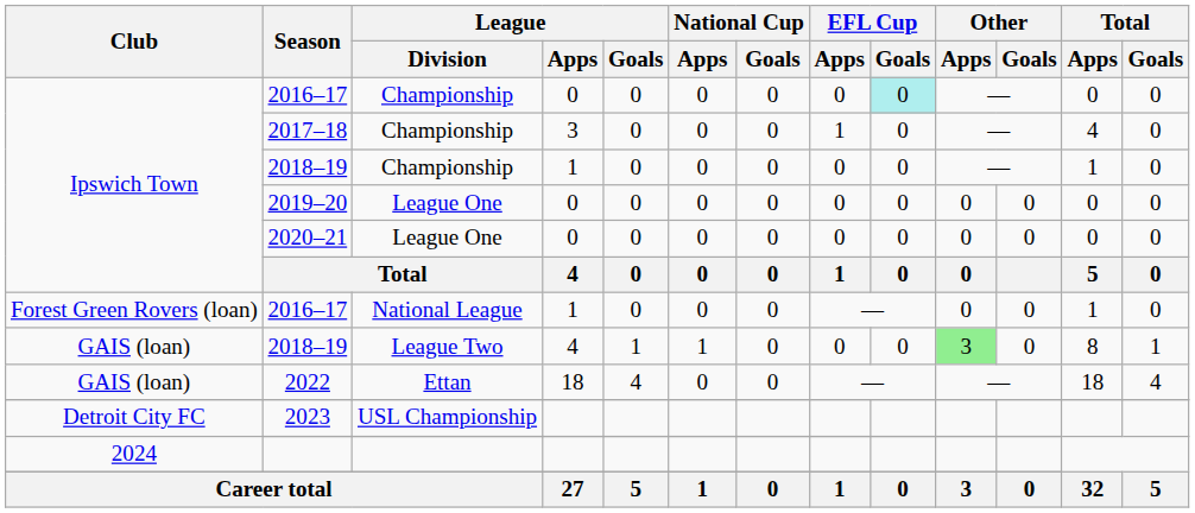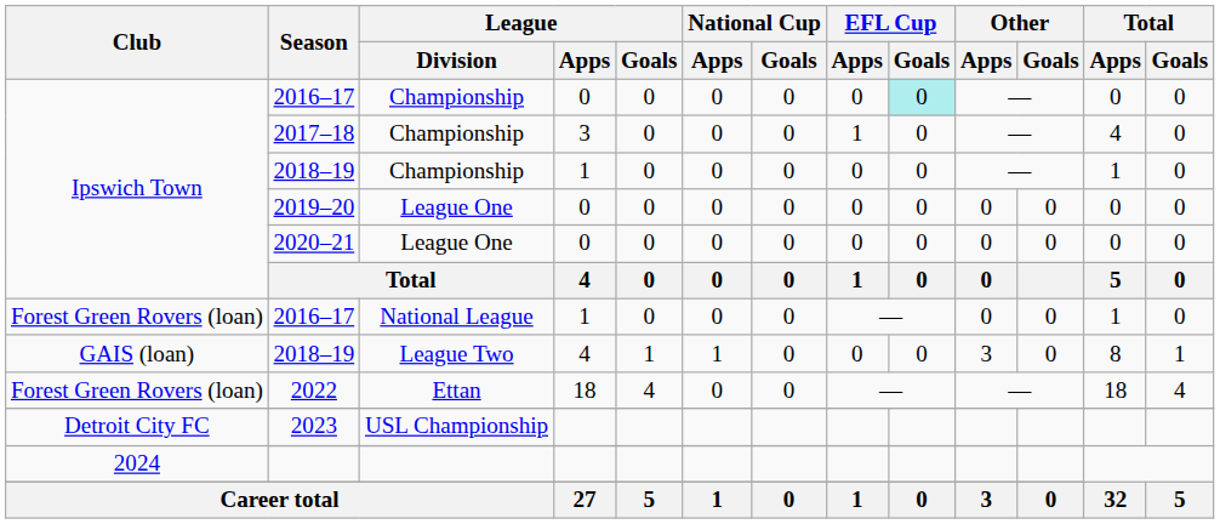 <table class=wikitable style="text-align: center;">
 <tr>
 <th rowspan=2>Club</th>
 <th rowspan=2>Season</th>
 <th colspan=3>League</th>
 <th colspan=2>National Cup</th>
 <th colspan=2><a href='#'>EFL Cup</a></th>
 <th colspan=2>Other</th>
 <th colspan=2>Total</th>
 </tr>
 <tr>
 <th>Division</th>
 <th>Apps</th>
 <th>Goals</th>
 <th>Apps</th>
 <th>Goals</th>
 <th>Apps</th>
 <th>Goals</th>
 <th>Apps</th>
 <th>Goals</th>
 <th>Apps</th>
 <th>Goals</th>
 </tr>
 <tr>
 <td rowspan="6" align="center"><a href='#'>Ipswich Town</a></td>
 <td><a href='#'>2016–17</a></td>
 <td><a href='#'>Championship</a></td>
 <td>0</td>
 <td>0</td>
 <td>0</td>
 <td>0</td>
 <td>0</td>
 <td style="background: paleturquoise;">0</td>
 <td colspan="2">—</td>
 <td>0</td>
 <td>0</td>
 </tr>
 <tr>
 <td><a href='#'>2017–18</a></td>
 <td>Championship</td>
 <td>3</td>
 <td>0</td>
 <td>0</td>
 <td>0</td>
 <td>1</td>
 <td>0</td>
 <td colspan="2">—</td>
 <td>4</td>
 <td>0</td>
 </tr>
 <tr>
 <td><a href='#'>2018–19</a></td>
 <td>Championship</td>
 <td>1</td>
 <td>0</td>
 <td>0</td>
 <td>0</td>
 <td>0</td>
 <td>0</td>
 <td colspan="2">—</td>
 <td>1</td>
 <td>0</td>
 </tr>
 <tr>
 <td><a href='#'>2019–20</a></td>
 <td><a href='#'>League One</a></td>
 <td>0</td>
 <td>0</td>
 <td>0</td>
 <td>0</td>
 <td>0</td>
 <td>0</td>
 <td>0</td>
 <td>0</td>
 <td>0</td>
 <td>0</td>
 </tr>
 <tr>
 <td><a href='#'>2020–21</a></td>
 <td>League One</td>
 <td>0</td>
 <td>0</td>
 <td>0</td>
 <td>0</td>
 <td>0</td>
 <td>0</td>
 <td>0</td>
 <td>0</td>
 <td>0</td>
 <td>0</td>
 </tr>
 <tr>
 <th colspan="2">Total</th>
 <th>4</th>
 <th>0</th>
 <th>0</th>
 <th>0</th>
 <th>1</th>
 <th>0</th>
 <th>0</th>
 <th 0></th>
 <th>5</th>
 <th>0</th>
 </tr>
 <tr>
 <td><a href='#'>Forest Green Rovers</a> (loan)</td>
 <td><a href='#'>2016–17</a></td>
 <td><a href='#'>National League</a></td>
 <td>1</td>
 <td>0</td>
 <td>0</td>
 <td>0</td>
 <td colspan="2">—</td>
 <td>0</td>
 <td>0</td>
 <td>1</td>
 <td>0</td>
 </tr>
 <tr>
 <td><a href='#'>GAIS</a> (loan)</td>
 <td><a href='#'>2018–19</a></td>
 <td><a href='#'>League Two</a></td>
 <td>4</td>
 <td>1</td>
 <td>1</td>
 <td>0</td>
 <td>0</td>
 <td>0</td>
-<td style="background: lightgreen;">3</td>
+<td>3</td>
 <td>0</td>
 <td>8</td>
 <td>1</td>
 </tr>
 <tr>
-<td><a href='#'>GAIS</a> (loan)</td>
+<td><a href='#'>Forest Green Rovers</a> (loan)</td>
 <td><a href='#'>2022</a></td>
 <td><a href='#'>Ettan</a></td>
 <td>18</td>
 <td>4</td>
 <td>0</td>
 <td>0</td>
 <td colspan="2">—</td>
 <td colspan="2">—</td>
 <td>18</td>
 <td>4</td>
 </tr>
 <tr>
 </tr>
 <tr>
 <td rowspan="2" align="center"><a href='#'>Detroit City FC</a></td>
 <td><a href='#'>2023</a></td>
 <td><a href='#'>USL Championship</a></td>
 <td></td>
 <td></td>
 <td></td>
 <td></td>
 <td></td>
 <td></td>
 <td></td>
 <td></td>
 <td></td>
 <td></td>
 </tr>
 <tr>
 </tr>
 <tr>
 <td><a href='#'>2024</a></td>
 <td></td>
 <td></td>
 <td></td>
 <td></td>
 <td></td>
 <td></td>
 <td></td>
 <td></td>
 <td></td>
 <td></td>
 </tr>
 <tr>
 </tr>
 <tr>
 </tr>
 <tr>
 <th colspan="3">Career total</th>
 <th>27</th>
 <th>5</th>
 <th>1</th>
 <th>0</th>
 <th>1</th>
 <th>0</th>
 <th>3</th>
 <th>0</th>
 <th>32</th>
 <th>5</th>
 </tr>
 </table>
